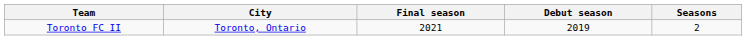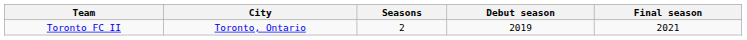 <table class="wikitable sortable" style="text-align: center; width:80%">
 <tr>
 <th>Team</th>
 <th>City</th>
+<th>Seasons</th>
+<th>Debut season</th>
 <th>Final season</th>
-<th>Debut season</th>
-<th>Seasons</th>
 </tr>
 <tr>
 <td><a href='#'>Toronto FC II</a></td>
 <td><a href='#'>Toronto, Ontario</a></td>
+<td>2</td>
+<td>2019</td>
 <td>2021</td>
-<td>2019</td>
-<td>2</td>
 </tr>
 </table>
